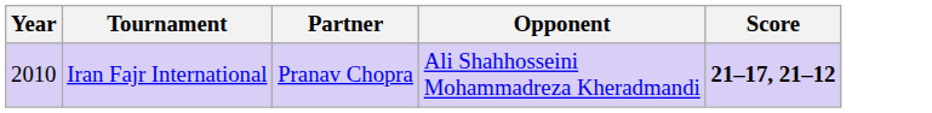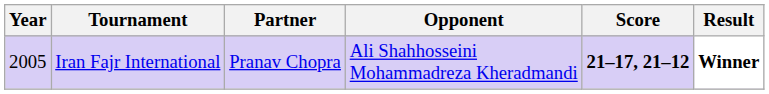 <table class="sortable wikitable" style="font-size: 90%;">
 <tr>
 <th>Year</th>
 <th>Tournament</th>
 <th>Partner</th>
 <th>Opponent</th>
 <th>Score</th>
+<th>Result</th>
 </tr>
 <tr style="background:#D8CEF6">
-<td align="center">2010</td>
+<td align="center">2005</td>
 <td align="left"><a href='#'>Iran Fajr International</a></td>
 <td align="left"> <a href='#'>Pranav Chopra</a></td>
 <td align="left"> <a href='#'>Ali Shahhosseini</a> <br>  <a href='#'>Mohammadreza Kheradmandi</a></td>
 <td align="left"><strong>21–17, 21–12</strong></td>
+<td style="text-align:left; background:white"> <strong>Winner</strong></td>
 </tr>
 </table>
